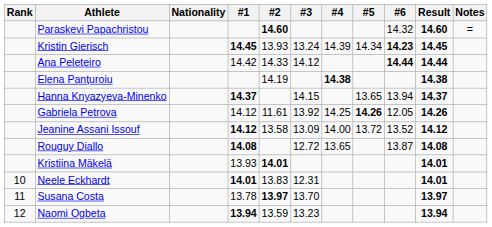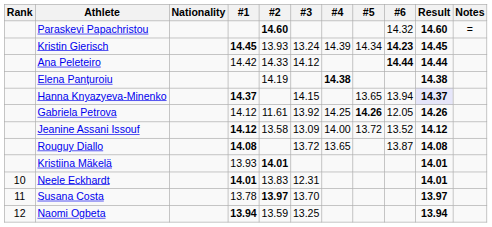 <table class="wikitable sortable" style="text-align:center">
 <tr>
 <th>Rank</th>
 <th>Athlete</th>
 <th>Nationality</th>
 <th>#1</th>
 <th>#2</th>
 <th>#3</th>
 <th>#4</th>
 <th>#5</th>
 <th>#6</th>
 <th>Result</th>
 <th>Notes</th>
 </tr>
 <tr>
 <td></td>
 <td align="left"><a href='#'>Paraskevi Papachristou</a></td>
 <td align=left></td>
 <td></td>
 <td><strong>14.60</strong></td>
 <td></td>
 <td></td>
 <td></td>
 <td>14.32</td>
 <td><strong>14.60</strong></td>
 <td>=</td>
 </tr>
 <tr>
 <td></td>
 <td align="left"><a href='#'>Kristin Gierisch</a></td>
 <td align=left></td>
 <td><strong>14.45</strong></td>
 <td>13.93</td>
 <td>13.24</td>
 <td>14.39</td>
 <td>14.34</td>
 <td><strong>14.23</strong></td>
 <td><strong>14.45</strong></td>
 <td></td>
 </tr>
 <tr>
 <td></td>
 <td align=left><a href='#'>Ana Peleteiro</a></td>
 <td align=left></td>
 <td>14.42</td>
 <td>14.33</td>
 <td>14.12</td>
 <td></td>
 <td></td>
 <td><strong>14.44</strong></td>
 <td><strong>14.44</strong></td>
 <td></td>
 </tr>
 <tr>
 <td></td>
 <td align="left"><a href='#'>Elena Panțuroiu</a></td>
 <td align=left></td>
 <td></td>
 <td>14.19</td>
 <td></td>
 <td><strong>14.38</strong></td>
 <td></td>
 <td></td>
 <td><strong>14.38</strong></td>
 <td></td>
 </tr>
 <tr>
 <td></td>
 <td align="left"><a href='#'>Hanna Knyazyeva-Minenko</a></td>
 <td align=left></td>
 <td><strong>14.37</strong></td>
 <td></td>
 <td>14.15</td>
 <td></td>
 <td>13.65</td>
 <td>13.94</td>
-<td><strong>14.37</strong></td>
+<td style="background: lavender;"><strong>14.37</strong></td>
 <td></td>
 </tr>
 <tr>
 <td></td>
 <td align="left"><a href='#'>Gabriela Petrova</a></td>
 <td align=left></td>
 <td>14.12</td>
 <td>11.61</td>
 <td>13.92</td>
 <td>14.25</td>
 <td><strong>14.26</strong></td>
 <td>12.05</td>
 <td><strong>14.26</strong></td>
 <td></td>
 </tr>
 <tr>
 <td></td>
 <td align="left"><a href='#'>Jeanine Assani Issouf</a></td>
 <td align=left></td>
 <td><strong>14.12</strong></td>
 <td>13.58</td>
 <td>13.09</td>
 <td>14.00</td>
 <td>13.72</td>
 <td>13.52</td>
 <td><strong>14.12</strong></td>
 <td></td>
 </tr>
 <tr>
 <td></td>
 <td align="left"><a href='#'>Rouguy Diallo</a></td>
 <td align=left></td>
 <td><strong>14.08</strong></td>
 <td></td>
-<td>12.72</td>
+<td>13.72</td>
 <td>13.65</td>
 <td></td>
 <td>13.87</td>
 <td><strong>14.08</strong></td>
 <td></td>
 </tr>
 <tr>
 <td></td>
 <td align="left"><a href='#'>Kristiina Mäkelä</a></td>
 <td align=left></td>
 <td>13.93</td>
 <td><strong>14.01</strong></td>
 <td></td>
 <td></td>
 <td></td>
 <td></td>
 <td><strong>14.01</strong></td>
 <td></td>
 </tr>
 <tr>
 <td>10</td>
 <td align="left"><a href='#'>Neele Eckhardt</a></td>
 <td align=left></td>
 <td><strong>14.01</strong></td>
 <td>13.83</td>
 <td>12.31</td>
 <td></td>
 <td></td>
 <td></td>
 <td><strong>14.01</strong></td>
 <td></td>
 </tr>
 <tr>
 <td>11</td>
 <td align=left><a href='#'>Susana Costa</a></td>
 <td align=left></td>
 <td>13.78</td>
 <td><strong>13.97</strong></td>
 <td>13.70</td>
 <td></td>
 <td></td>
 <td></td>
 <td><strong>13.97</strong></td>
 <td></td>
 </tr>
 <tr>
 <td>12</td>
 <td align=left><a href='#'>Naomi Ogbeta</a></td>
 <td align=left></td>
 <td><strong>13.94</strong></td>
 <td>13.59</td>
-<td>13.23</td>
+<td>13.25</td>
 <td></td>
 <td></td>
 <td></td>
 <td><strong>13.94</strong></td>
 <td></td>
 </tr>
 </table>
